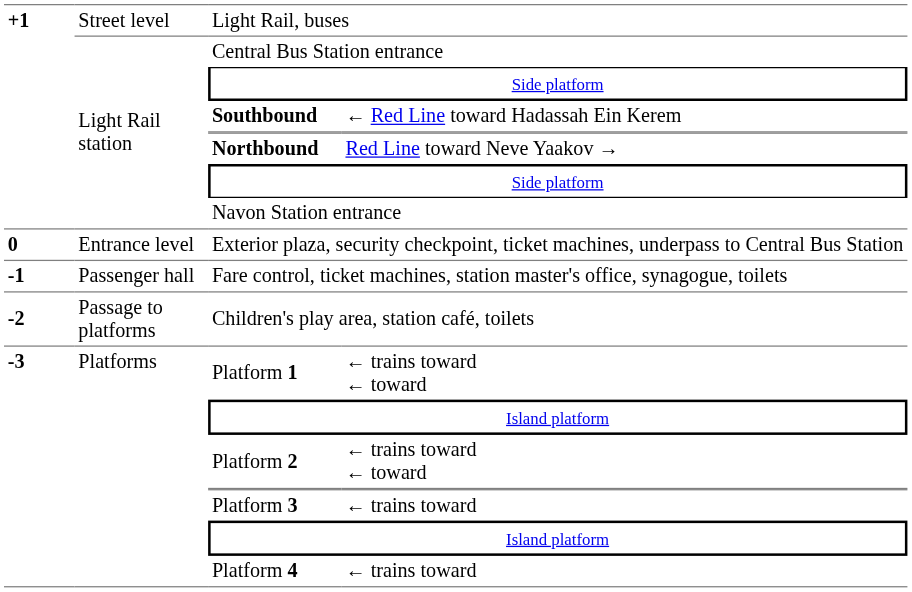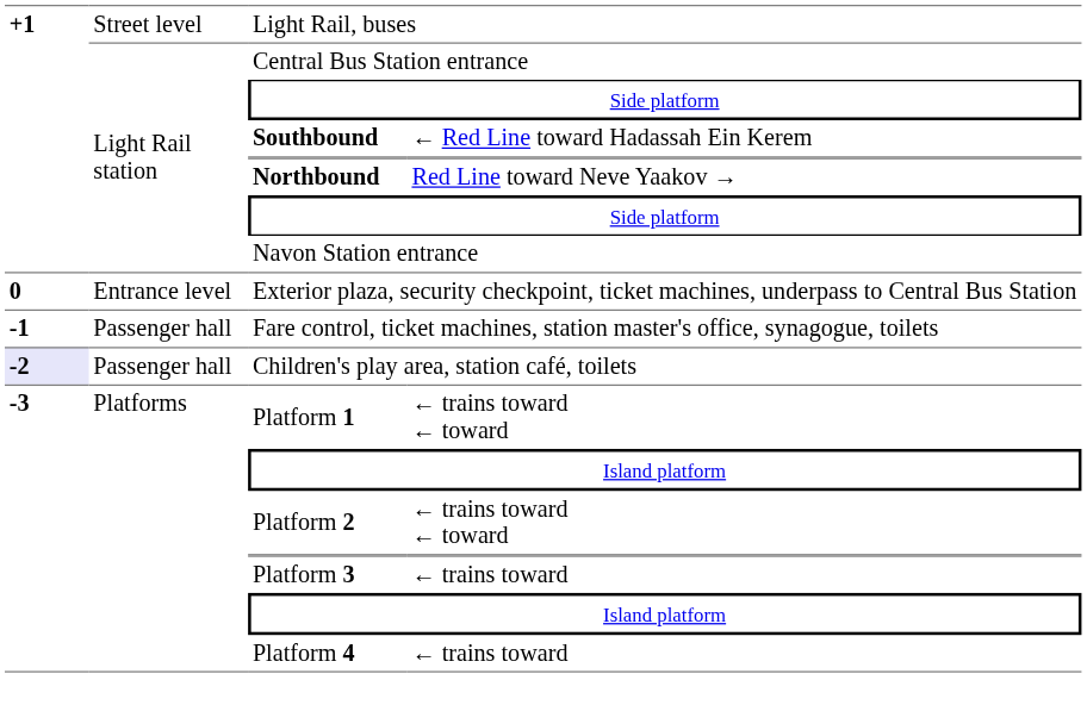 <table border=0 cellspacing=0 cellpadding=3>
 <tr>
 <td style="border-top:solid 1px gray;" width=50 rowspan=7 valign=top><strong>+1</strong></td>
 <td style="border-top:solid 1px gray;" width=100>Street level</td>
 <td style="border-top:solid 1px gray;" width=500 colspan=2>Light Rail, buses</td>
 </tr>
 <tr>
 <td style="border-top:solid 1px gray;" rowspan=6>Light Rail station</td>
 <td style="border-top:solid 1px gray;" colspan=2>Central Bus Station entrance</td>
 </tr>
 <tr>
 <td style="border-top:solid 1px black;border-right:solid 2px black;border-left:solid 2px black;border-bottom:solid 2px black;text-align:center;" colspan=2><small><a href='#'>Side platform</a></small></td>
 </tr>
 <tr>
 <td style="border-bottom:solid 1px gray;" width=100><strong>Southbound</strong></td>
 <td style="border-bottom:solid 1px gray;">← <a href='#'>Red Line</a> toward Hadassah Ein Kerem </td>
 </tr>
 <tr>
 <td style="border-top:solid 1px gray;"><strong>Northbound</strong></td>
 <td style="border-top:solid 1px gray;"> <a href='#'>Red Line</a> toward Neve Yaakov  →</td>
 </tr>
 <tr>
 <td style="border-top:solid 2px black;border-right:solid 2px black;border-left:solid 2px black;border-bottom:solid 1px black;text-align:center;" colspan=2><small><a href='#'>Side platform</a></small></td>
 </tr>
 <tr>
 <td colspan=2>Navon Station entrance</td>
 </tr>
 <tr>
 <td style="border-top:solid 1px gray;"><strong>0</strong></td>
 <td style="border-top:solid 1px gray;">Entrance level</td>
 <td style="border-top:solid 1px gray;" colspan=2>Exterior plaza, security checkpoint, ticket machines, underpass to Central Bus Station</td>
 </tr>
 <tr>
 <td style="border-top:solid 1px gray;"><strong>-1</strong></td>
 <td style="border-top:solid 1px gray;">Passenger hall</td>
 <td style="border-top:solid 1px gray;" colspan=2>Fare control, ticket machines, station master's office, synagogue, toilets</td>
 </tr>
 <tr>
-<td style="border-top:solid 1px gray;"><strong>-2</strong></td>
-<td style="border-top:solid 1px gray;">Passage to platforms</td>
+<td style="background: lavender; border-top:solid 1px gray;"><strong>-2</strong></td>
+<td style="border-top:solid 1px gray;">Passenger hall</td>
 <td style="border-top:solid 1px gray;" colspan=2>Children's play area, station café, toilets</td>
 </tr>
 <tr>
 <td style="border-top:solid 1px gray; border-bottom:solid 1px gray;" width=50 rowspan=6 valign=top><strong>-3</strong></td>
 <td style="border-top:solid 1px gray; border-bottom:solid 1px gray;" rowspan=6 valign=top>Platforms</td>
 <td style="border-top:solid 1px gray;">Platform <strong>1</strong></td>
 <td style="border-top:solid 1px gray;">←  trains toward  <br>←  toward  </td>
 </tr>
 <tr>
 <td style="border-top:solid 2px black;border-right:solid 2px black;border-left:solid 2px black;border-bottom:solid 2px black;text-align:center;" colspan=3><small><a href='#'>Island platform</a></small></td>
 </tr>
 <tr>
 <td style="border-bottom:solid 1px gray;">Platform <strong>2</strong></td>
 <td style="border-bottom:solid 1px gray;">←  trains toward  <br>←  toward  </td>
 </tr>
 <tr>
 <td style="border-top:solid 1px gray;">Platform <strong>3</strong></td>
 <td style="border-top:solid 1px gray;">←  trains toward  <br></td>
 </tr>
 <tr>
 <td style="border-top:solid 2px black;border-right:solid 2px black;border-left:solid 2px black;border-bottom:solid 2px black;text-align:center;" colspan=3><small><a href='#'>Island platform</a></small></td>
 </tr>
 <tr>
 <td style="border-bottom:solid 1px gray;">Platform <strong>4</strong></td>
 <td style="border-bottom:solid 1px gray;">←  trains toward  </td>
 </tr>
 </table>
